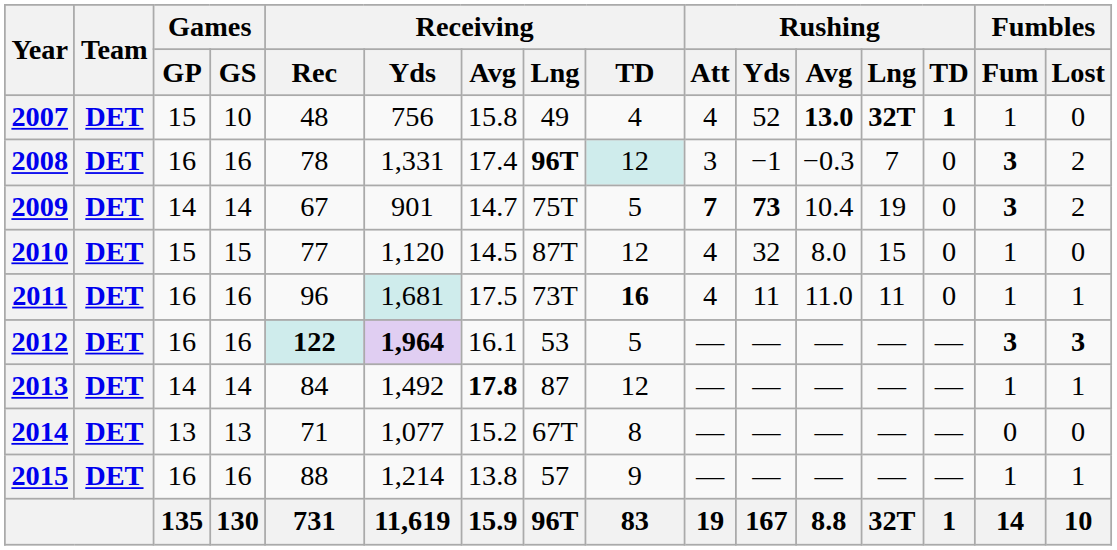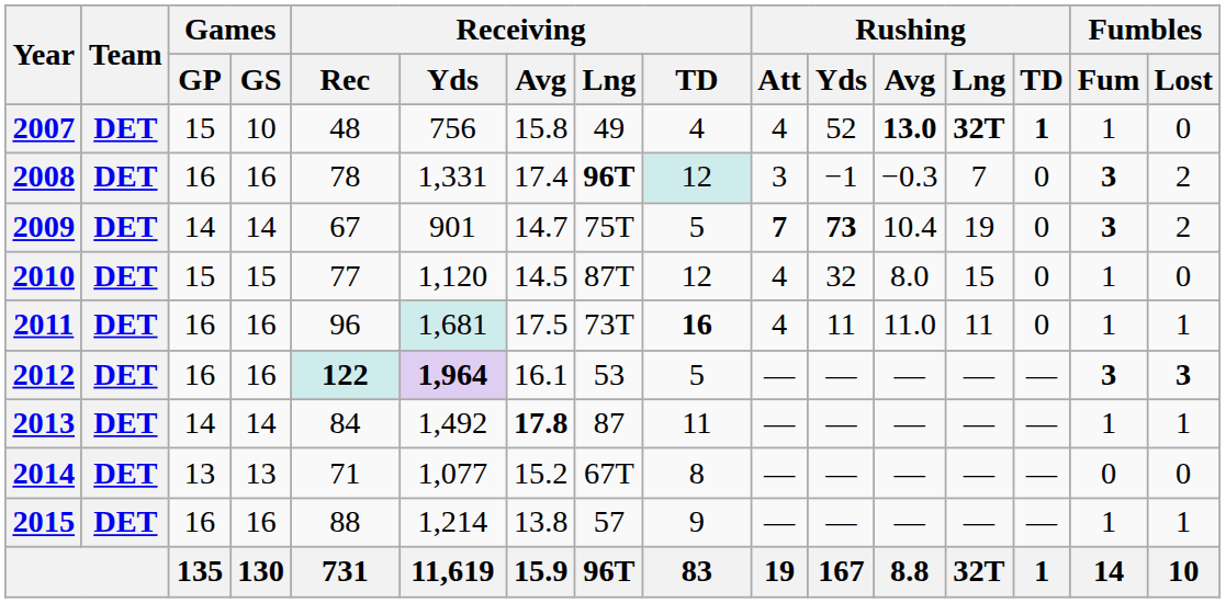 <table class="wikitable" style="text-align:center;">
 <tr>
 <th rowspan="2">Year</th>
 <th rowspan="2">Team</th>
 <th colspan="2">Games</th>
 <th colspan="5">Receiving</th>
 <th colspan="5">Rushing</th>
 <th colspan="2">Fumbles</th>
 </tr>
 <tr>
 <th>GP</th>
 <th>GS</th>
 <th>Rec</th>
 <th>Yds</th>
 <th>Avg</th>
 <th>Lng</th>
 <th>TD</th>
 <th>Att</th>
 <th>Yds</th>
 <th>Avg</th>
 <th>Lng</th>
 <th>TD</th>
 <th>Fum</th>
 <th>Lost</th>
 </tr>
 <tr>
 <th><a href='#'>2007</a></th>
 <th><a href='#'>DET</a></th>
 <td>15</td>
 <td>10</td>
 <td>48</td>
 <td>756</td>
 <td>15.8</td>
 <td>49</td>
 <td>4</td>
 <td>4</td>
 <td>52</td>
 <td><strong>13.0</strong></td>
 <td><strong>32T</strong></td>
 <td><strong>1</strong></td>
 <td>1</td>
 <td>0</td>
 </tr>
 <tr>
 <th><a href='#'>2008</a></th>
 <th><a href='#'>DET</a></th>
 <td>16</td>
 <td>16</td>
 <td>78</td>
 <td>1,331</td>
 <td>17.4</td>
 <td><strong>96T</strong></td>
 <td style="background:#cfecec; width:3em;">12</td>
 <td>3</td>
 <td>−1</td>
 <td>−0.3</td>
 <td>7</td>
 <td>0</td>
 <td><strong>3</strong></td>
 <td>2</td>
 </tr>
 <tr>
 <th><a href='#'>2009</a></th>
 <th><a href='#'>DET</a></th>
 <td>14</td>
 <td>14</td>
 <td>67</td>
 <td>901</td>
 <td>14.7</td>
 <td>75T</td>
 <td>5</td>
 <td><strong>7</strong></td>
 <td><strong>73</strong></td>
 <td>10.4</td>
 <td>19</td>
 <td>0</td>
 <td><strong>3</strong></td>
 <td>2</td>
 </tr>
 <tr>
 <th><a href='#'>2010</a></th>
 <th><a href='#'>DET</a></th>
 <td>15</td>
 <td>15</td>
 <td>77</td>
 <td>1,120</td>
 <td>14.5</td>
 <td>87T</td>
 <td>12</td>
 <td>4</td>
 <td>32</td>
 <td>8.0</td>
 <td>15</td>
 <td>0</td>
 <td>1</td>
 <td>0</td>
 </tr>
 <tr>
 <th><a href='#'>2011</a></th>
 <th><a href='#'>DET</a></th>
 <td>16</td>
 <td>16</td>
 <td>96</td>
 <td style="background:#cfecec; width:3em;">1,681</td>
 <td>17.5</td>
 <td>73T</td>
 <td><strong>16</strong></td>
 <td>4</td>
 <td>11</td>
 <td>11.0</td>
 <td>11</td>
 <td>0</td>
 <td>1</td>
 <td>1</td>
 </tr>
 <tr>
 <th><a href='#'>2012</a></th>
 <th><a href='#'>DET</a></th>
 <td>16</td>
 <td>16</td>
 <td style="background:#cfecec; width:3em;"><strong>122</strong></td>
 <td style="background:#e0cef2; width:3em"><strong>1,964</strong></td>
 <td>16.1</td>
 <td>53</td>
 <td>5</td>
 <td>—</td>
 <td>—</td>
 <td>—</td>
 <td>—</td>
 <td>—</td>
 <td><strong>3</strong></td>
 <td><strong>3</strong></td>
 </tr>
 <tr>
 <th><a href='#'>2013</a></th>
 <th><a href='#'>DET</a></th>
 <td>14</td>
 <td>14</td>
 <td>84</td>
 <td>1,492</td>
 <td><strong>17.8</strong></td>
 <td>87</td>
-<td>12</td>
+<td>11</td>
 <td>—</td>
 <td>—</td>
 <td>—</td>
 <td>—</td>
 <td>—</td>
 <td>1</td>
 <td>1</td>
 </tr>
 <tr>
 <th><a href='#'>2014</a></th>
 <th><a href='#'>DET</a></th>
 <td>13</td>
 <td>13</td>
 <td>71</td>
 <td>1,077</td>
 <td>15.2</td>
 <td>67T</td>
 <td>8</td>
 <td>—</td>
 <td>—</td>
 <td>—</td>
 <td>—</td>
 <td>—</td>
 <td>0</td>
 <td>0</td>
 </tr>
 <tr>
 <th><a href='#'>2015</a></th>
 <th><a href='#'>DET</a></th>
 <td>16</td>
 <td>16</td>
 <td>88</td>
 <td>1,214</td>
 <td>13.8</td>
 <td>57</td>
 <td>9</td>
 <td>—</td>
 <td>—</td>
 <td>—</td>
 <td>—</td>
 <td>—</td>
 <td>1</td>
 <td>1</td>
 </tr>
 <tr>
 <th colspan="2"></th>
 <th>135</th>
 <th>130</th>
 <th>731</th>
 <th>11,619</th>
 <th>15.9</th>
 <th>96T</th>
 <th>83</th>
 <th>19</th>
 <th>167</th>
 <th>8.8</th>
 <th>32T</th>
 <th>1</th>
 <th>14</th>
 <th>10</th>
 </tr>
 </table>
